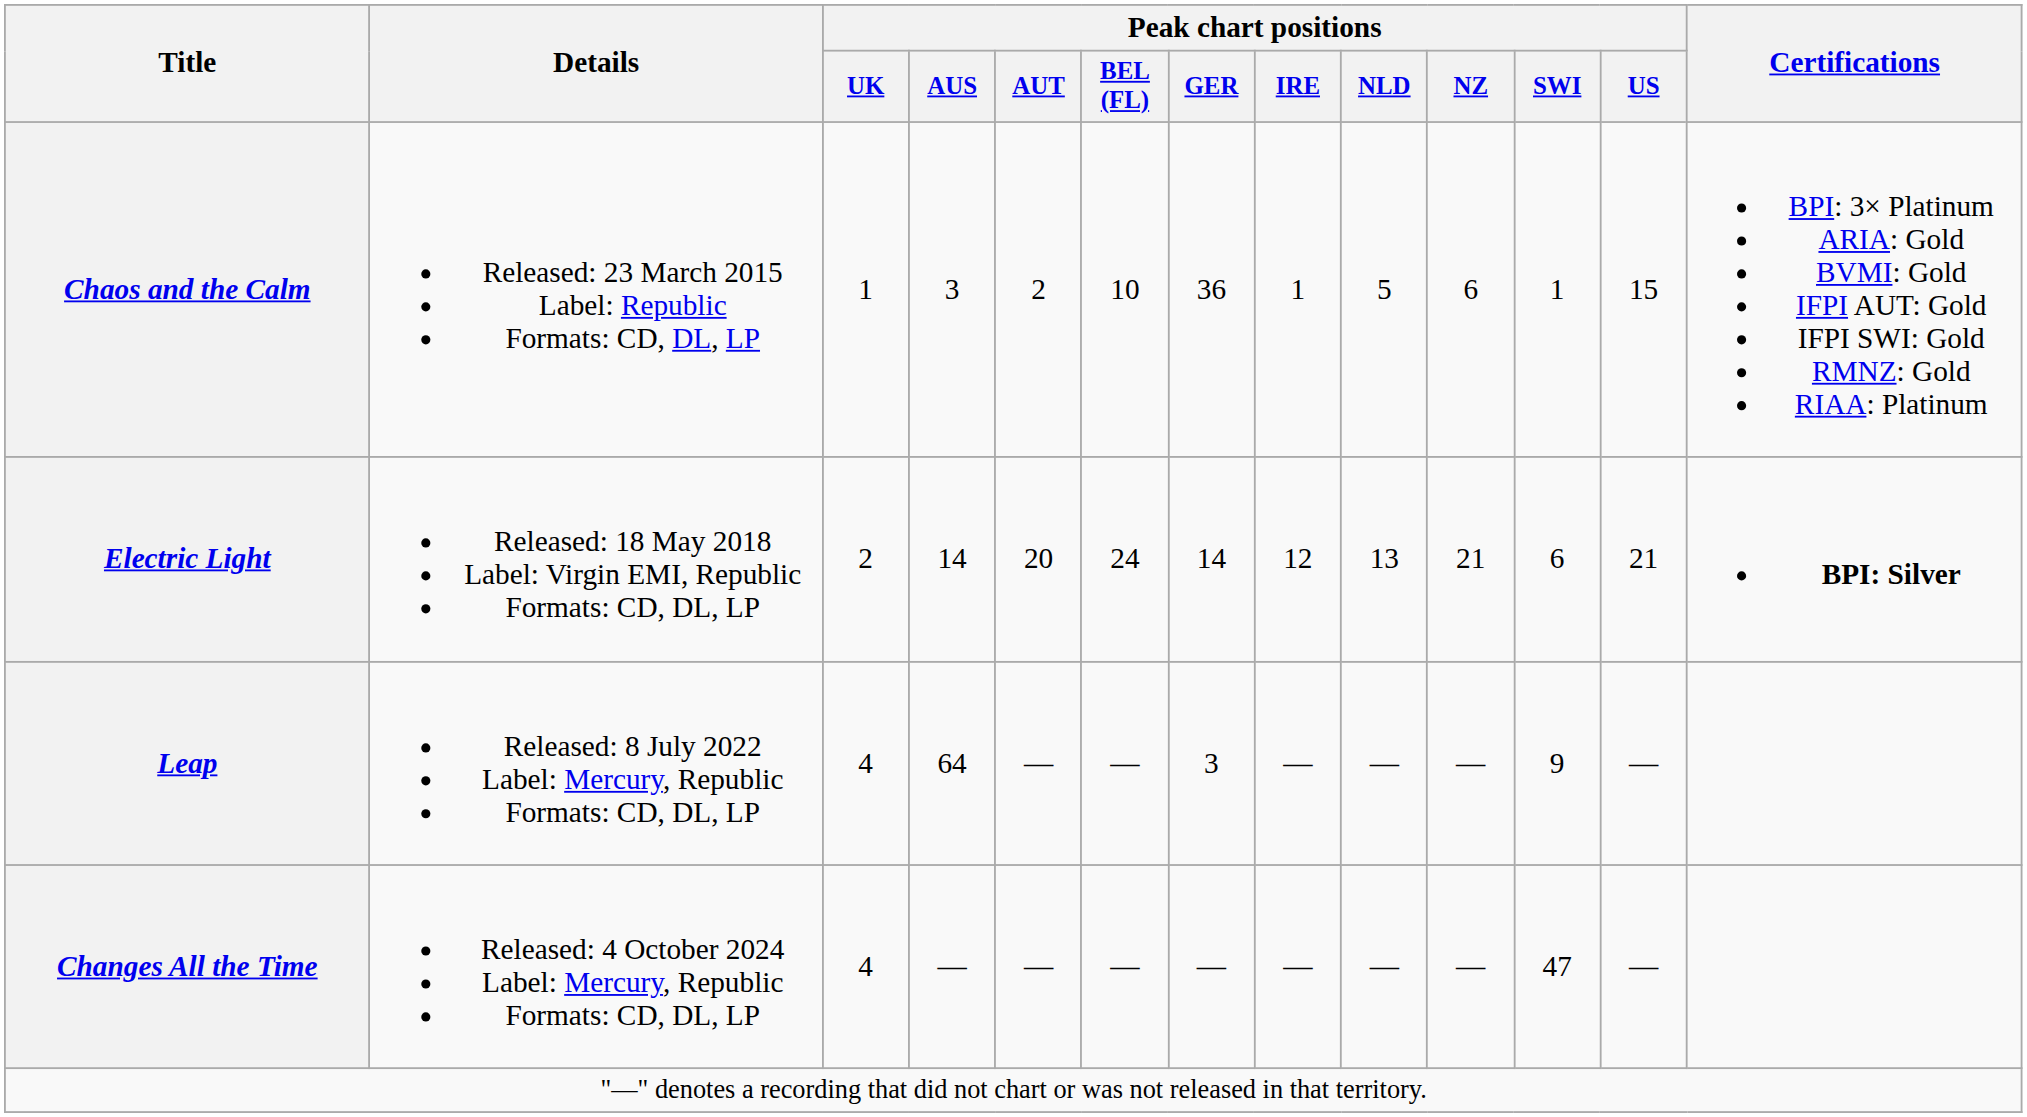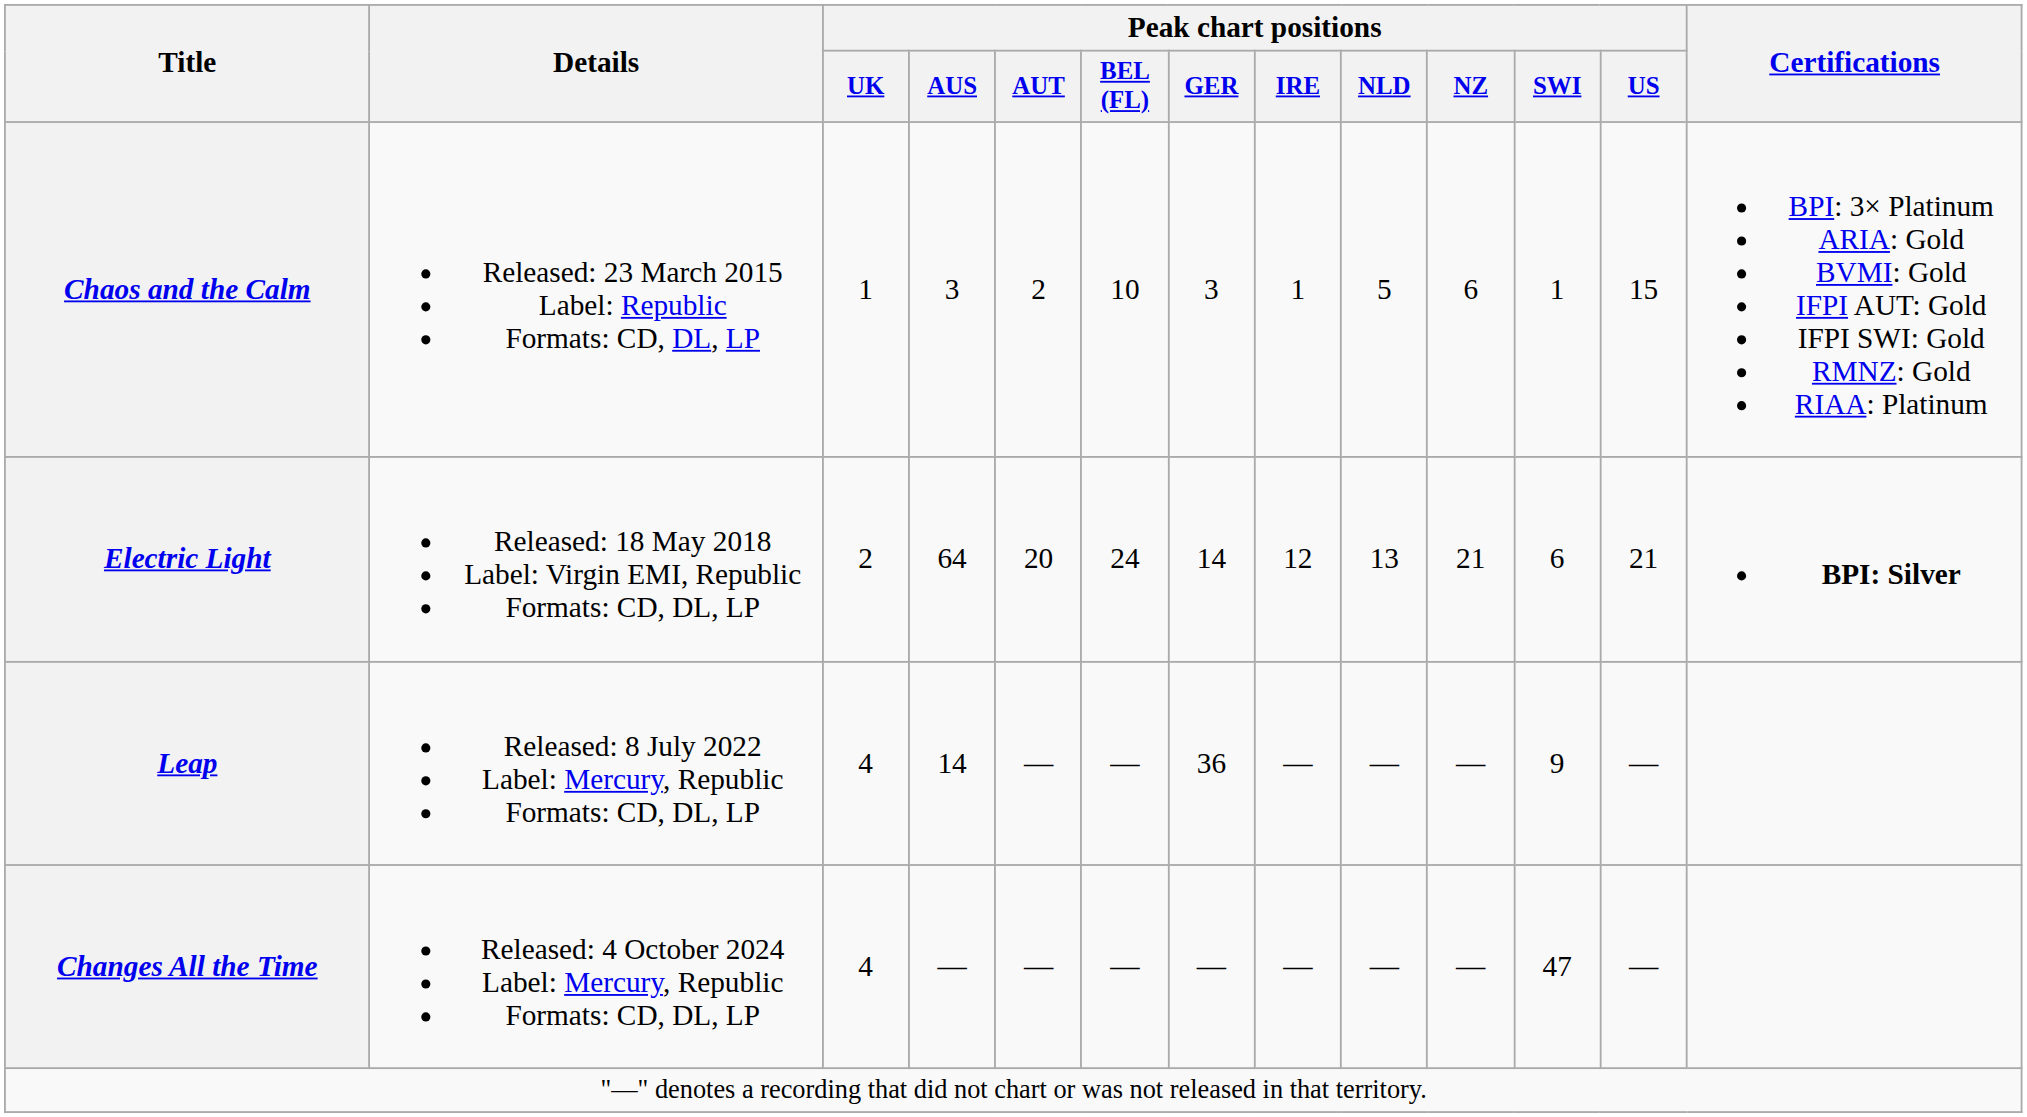 <table class="wikitable plainrowheaders" style="text-align:center;">
 <tr>
 <th scope="col" rowspan="2" style="width:12em;">Title</th>
 <th scope="col" rowspan="2" style="width:15em;">Details</th>
 <th scope="col" colspan="10">Peak chart positions</th>
 <th scope="col" rowspan="2" style="width:11em;"><a href='#'>Certifications</a></th>
 </tr>
 <tr>
 <th scope="col" style="width:3em;font-size:85%;"><a href='#'>UK</a><br></th>
 <th scope="col" style="width:3em;font-size:85%;"><a href='#'>AUS</a><br></th>
 <th scope="col" style="width:3em;font-size:85%;"><a href='#'>AUT</a><br></th>
 <th scope="col" style="width:3em;font-size:85%;"><a href='#'>BEL<br>(FL)</a><br></th>
 <th scope="col" style="width:3em;font-size:85%;"><a href='#'>GER</a><br></th>
 <th scope="col" style="width:3em;font-size:85%;"><a href='#'>IRE</a><br></th>
 <th scope="col" style="width:3em;font-size:85%;"><a href='#'>NLD</a><br></th>
 <th scope="col" style="width:3em;font-size:85%;"><a href='#'>NZ</a><br></th>
 <th scope="col" style="width:3em;font-size:85%;"><a href='#'>SWI</a><br></th>
 <th scope="col" style="width:3em;font-size:85%;"><a href='#'>US</a><br></th>
 </tr>
 <tr>
 <th scope="row"><em><a href='#'>Chaos and the Calm</a></em></th>
 <td><br><ul><li>Released: 23 March 2015</li><li>Label: <a href='#'>Republic</a></li><li>Formats: CD, <a href='#'>DL</a>, <a href='#'>LP</a></li></ul></td>
 <td>1</td>
 <td>3</td>
 <td>2</td>
 <td>10</td>
-<td>36</td>
+<td>3</td>
 <td>1</td>
 <td>5</td>
 <td>6</td>
 <td>1</td>
 <td>15</td>
 <td><br><ul><li><a href='#'>BPI</a>: 3× Platinum</li><li><a href='#'>ARIA</a>: Gold</li><li><a href='#'>BVMI</a>: Gold</li><li><a href='#'>IFPI</a> AUT: Gold</li><li>IFPI SWI: Gold</li><li><a href='#'>RMNZ</a>: Gold</li><li><a href='#'>RIAA</a>: Platinum</li></ul></td>
 </tr>
 <tr>
 <th scope="row"><em><a href='#'>Electric Light</a></em></th>
 <td><br><ul><li>Released: 18 May 2018</li><li>Label: Virgin EMI, Republic</li><li>Formats: CD, DL, LP</li></ul></td>
 <td>2</td>
-<td>14</td>
+<td>64</td>
 <td>20</td>
 <td>24</td>
 <td>14</td>
 <td>12</td>
 <td>13</td>
 <td>21</td>
 <td>6</td>
 <td>21</td>
 <td><strong><br><ul><li>BPI: Silver</li></ul></strong></td>
 </tr>
 <tr>
 <th scope="row"><em><a href='#'>Leap</a></em></th>
 <td><br><ul><li>Released: 8 July 2022</li><li>Label: <a href='#'>Mercury</a>, Republic</li><li>Formats: CD, DL, LP</li></ul></td>
 <td>4</td>
-<td>64</td>
+<td>14</td>
 <td>—</td>
 <td>—</td>
-<td>3</td>
+<td>36</td>
 <td>—</td>
 <td>—</td>
 <td>—</td>
 <td>9</td>
 <td>—</td>
 <td></td>
 </tr>
 <tr>
 <th scope="row"><em><a href='#'>Changes All the Time</a></em></th>
 <td><br><ul><li>Released: 4 October 2024</li><li>Label: <a href='#'>Mercury</a>, Republic</li><li>Formats: CD, DL, LP</li></ul></td>
 <td>4</td>
 <td>—</td>
 <td>—</td>
 <td>—</td>
 <td>—</td>
 <td>—</td>
 <td>—</td>
 <td>—</td>
 <td>47</td>
 <td>—</td>
 <td></td>
 </tr>
 <tr>
 <td colspan="18" style="font-size:90%">"—" denotes a recording that did not chart or was not released in that territory.</td>
 </tr>
 </table>
